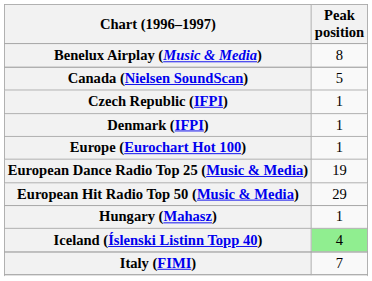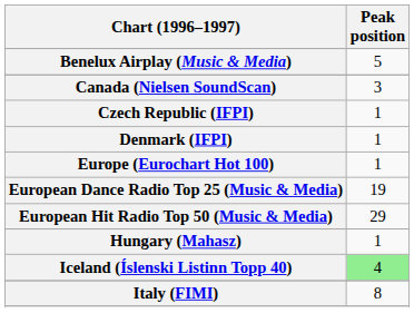 <table class="wikitable sortable plainrowheaders" style="text-align:center">
 <tr>
 <th>Chart (1996–1997)</th>
 <th>Peak<br>position</th>
 </tr>
 <tr>
 </tr>
 <tr>
 </tr>
 <tr>
 </tr>
 <tr>
 </tr>
 <tr>
 <th scope="row">Benelux Airplay (<em><a href='#'>Music & Media</a></em>)</th>
-<td>8</td>
+<td>5</td>
 </tr>
 <tr>
 </tr>
 <tr>
 </tr>
 <tr>
 <th scope="row">Canada (<a href='#'>Nielsen SoundScan</a>)</th>
-<td>5</td>
+<td>3</td>
 </tr>
 <tr>
 <th scope="row">Czech Republic (<a href='#'>IFPI</a>)</th>
 <td>1</td>
 </tr>
 <tr>
 <th scope="row">Denmark (<a href='#'>IFPI</a>)</th>
 <td>1</td>
 </tr>
 <tr>
 <th scope="row">Europe (<a href='#'>Eurochart Hot 100</a>)</th>
 <td>1</td>
 </tr>
 <tr>
 <th scope="row">European Dance Radio Top 25 (<a href='#'>Music & Media</a>)</th>
 <td>19</td>
 </tr>
 <tr>
 <th scope="row">European Hit Radio Top 50 (<a href='#'>Music & Media</a>)</th>
 <td>29</td>
 </tr>
 <tr>
 </tr>
 <tr>
 </tr>
 <tr>
 </tr>
 <tr>
 <th scope="row">Hungary (<a href='#'>Mahasz</a>)</th>
 <td>1</td>
 </tr>
 <tr>
 <th scope="row">Iceland (<a href='#'>Íslenski Listinn Topp 40</a>)</th>
 <td style="background: lightgreen;">4</td>
 </tr>
 <tr>
 </tr>
 <tr>
 <th scope="row">Italy (<a href='#'>FIMI</a>)</th>
-<td>7</td>
+<td>8</td>
 </tr>
 <tr>
 </tr>
 <tr>
 </tr>
 <tr>
 </tr>
 <tr>
 </tr>
 <tr>
 </tr>
 <tr>
 </tr>
 <tr>
 </tr>
 <tr>
 </tr>
 <tr>
 </tr>
 <tr>
 </tr>
 </table>
